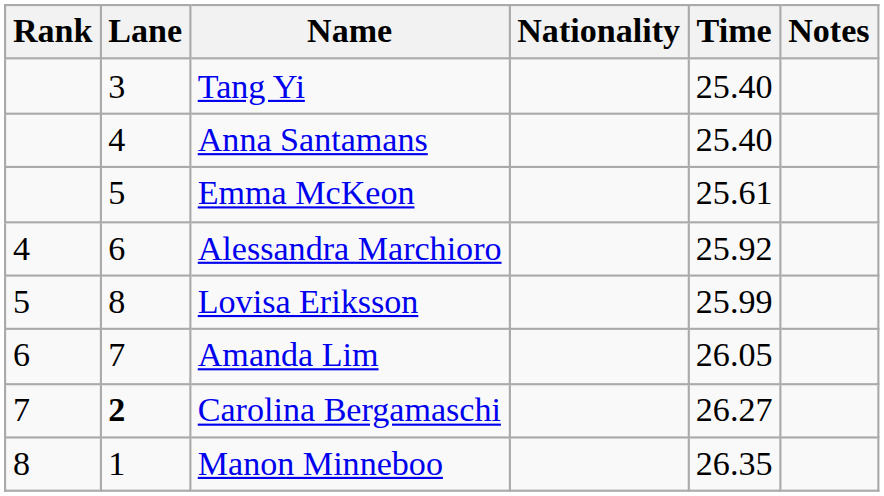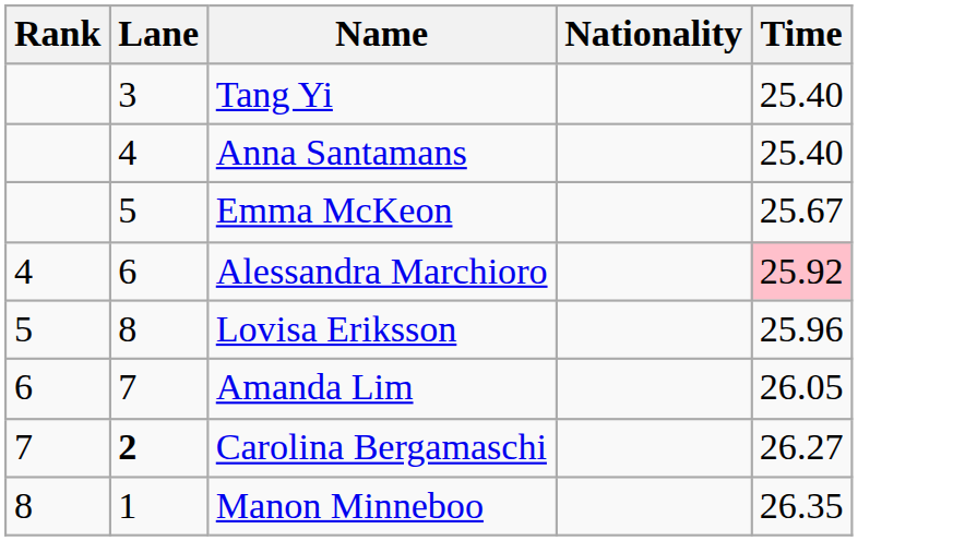 <table class="wikitable">
 <tr>
 <th>Rank</th>
 <th>Lane</th>
 <th>Name</th>
 <th>Nationality</th>
 <th>Time</th>
-<th>Notes</th>
 </tr>
 <tr>
 <td></td>
 <td>3</td>
 <td><a href='#'>Tang Yi</a></td>
 <td></td>
 <td>25.40</td>
-<td></td>
 </tr>
 <tr>
 <td></td>
 <td>4</td>
 <td><a href='#'>Anna Santamans</a></td>
 <td></td>
 <td>25.40</td>
-<td></td>
 </tr>
 <tr>
 <td></td>
 <td>5</td>
 <td><a href='#'>Emma McKeon</a></td>
 <td></td>
-<td>25.61</td>
-<td></td>
+<td>25.67</td>
 </tr>
 <tr>
 <td>4</td>
 <td>6</td>
 <td><a href='#'>Alessandra Marchioro</a></td>
 <td></td>
-<td>25.92</td>
-<td></td>
+<td style="background: pink;">25.92</td>
 </tr>
 <tr>
 <td>5</td>
 <td>8</td>
 <td><a href='#'>Lovisa Eriksson</a></td>
 <td></td>
-<td>25.99</td>
-<td></td>
+<td>25.96</td>
 </tr>
 <tr>
 <td>6</td>
 <td>7</td>
 <td><a href='#'>Amanda Lim</a></td>
 <td></td>
 <td>26.05</td>
-<td></td>
 </tr>
 <tr>
 <td>7</td>
 <td><strong>2</strong></td>
 <td><a href='#'>Carolina Bergamaschi</a></td>
 <td></td>
 <td>26.27</td>
-<td></td>
 </tr>
 <tr>
 <td>8</td>
 <td>1</td>
 <td><a href='#'>Manon Minneboo</a></td>
 <td></td>
 <td>26.35</td>
-<td></td>
 </tr>
 </table>
